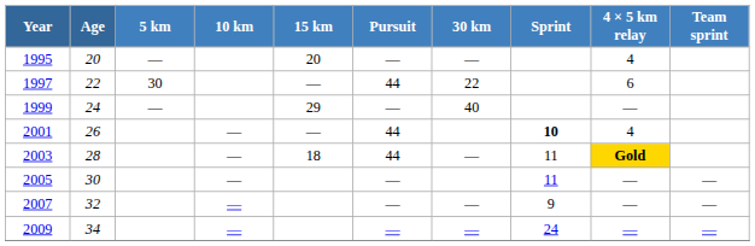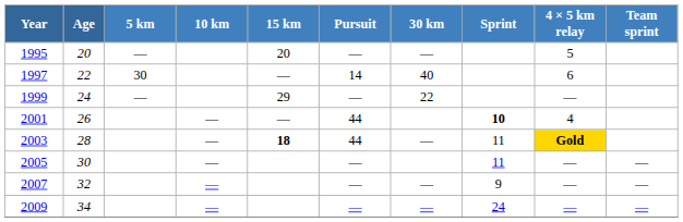 <table class="wikitable" style="font-size:95%; text-align:center; border:grey solid 1px; border-collapse:collapse; background:#ffffff;">
 <tr>
 <th style="background-color:#369; color:white; width:60px;"> Year </th>
 <th style="background-color:#369; color:white; width:40px;"> Age </th>
 <th style="background-color:#4180be; color:white; width:75px;"> 5 km </th>
 <th style="background-color:#4180be; color:white; width:75px;"> 10 km </th>
 <th style="background-color:#4180be; color:white; width:75px;"> 15 km </th>
 <th style="background-color:#4180be; color:white; width:75px;"> Pursuit </th>
 <th style="background-color:#4180be; color:white; width:75px;"> 30 km </th>
 <th style="background-color:#4180be; color:white; width:75px;"> Sprint </th>
 <th style="background-color:#4180be; color:white; width:75px;"> 4 × 5 km <br> relay </th>
 <th style="background-color:#4180be; color:white; width:75px;"> Team <br> sprint </th>
 </tr>
 <tr>
 <td><a href='#'>1995</a></td>
 <td><em>20</em></td>
 <td>—</td>
 <td></td>
 <td>20</td>
 <td>—</td>
 <td>—</td>
 <td></td>
-<td>4</td>
+<td>5</td>
 <td></td>
 </tr>
 <tr>
 <td><a href='#'>1997</a></td>
 <td><em>22</em></td>
 <td>30</td>
 <td></td>
 <td>—</td>
-<td>44</td>
-<td>22</td>
+<td>14</td>
+<td>40</td>
 <td></td>
 <td>6</td>
 <td></td>
 </tr>
 <tr>
 <td><a href='#'>1999</a></td>
 <td><em>24</em></td>
 <td>—</td>
 <td></td>
 <td>29</td>
 <td>—</td>
-<td>40</td>
+<td>22</td>
 <td></td>
 <td>—</td>
 <td></td>
 </tr>
 <tr>
 <td><a href='#'>2001</a></td>
 <td><em>26</em></td>
 <td></td>
 <td>—</td>
 <td>—</td>
 <td>44</td>
 <td></td>
 <td><strong>10</strong></td>
 <td>4</td>
 <td></td>
 </tr>
 <tr>
 <td><a href='#'>2003</a></td>
 <td><em>28</em></td>
 <td></td>
 <td>—</td>
-<td>18</td>
+<td><strong>18</strong></td>
 <td>44</td>
 <td>—</td>
 <td>11</td>
 <td style="background:gold;"><strong>Gold</strong></td>
 <td></td>
 </tr>
 <tr>
 <td><a href='#'>2005</a></td>
 <td><em>30</em></td>
 <td></td>
 <td>—</td>
 <td></td>
 <td>—</td>
 <td></td>
 <td><a href='#'>11</a></td>
 <td>—</td>
 <td>—</td>
 </tr>
 <tr>
 <td><a href='#'>2007</a></td>
 <td><em>32</em></td>
 <td></td>
 <td><a href='#'>—</a></td>
 <td></td>
 <td>—</td>
 <td>—</td>
 <td>9</td>
 <td>—</td>
 <td>—</td>
 </tr>
 <tr>
 <td><a href='#'>2009</a></td>
 <td><em>34</em></td>
 <td></td>
 <td><a href='#'>—</a></td>
 <td></td>
 <td><a href='#'>—</a></td>
 <td><a href='#'>—</a></td>
 <td><a href='#'>24</a></td>
 <td><a href='#'>—</a></td>
 <td><a href='#'>—</a></td>
 </tr>
 <tr>
 </tr>
 </table>
